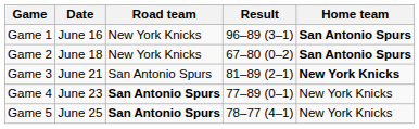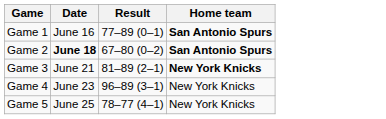 <table class="wikitable">
 <tr>
 <th>Game</th>
 <th>Date</th>
-<th>Road team</th>
 <th>Result</th>
 <th>Home team</th>
 </tr>
 <tr>
 <td>Game 1</td>
 <td>June 16</td>
-<td>New York Knicks</td>
-<td>96–89 (3–1)</td>
+<td>77–89 (0–1)</td>
 <td><strong>San Antonio Spurs</strong></td>
 </tr>
 <tr>
 <td>Game 2</td>
-<td>June 18</td>
-<td>New York Knicks</td>
+<td><strong>June 18</strong></td>
 <td>67–80 (0–2)</td>
 <td><strong>San Antonio Spurs</strong></td>
 </tr>
 <tr>
 <td>Game 3</td>
 <td>June 21</td>
-<td>San Antonio Spurs</td>
 <td>81–89 (2–1)</td>
 <td><strong>New York Knicks</strong></td>
 </tr>
 <tr>
 <td>Game 4</td>
 <td>June 23</td>
-<td><strong>San Antonio Spurs</strong></td>
-<td>77–89 (0–1)</td>
+<td>96–89 (3–1)</td>
 <td>New York Knicks</td>
 </tr>
 <tr>
 <td>Game 5</td>
 <td>June 25</td>
-<td><strong>San Antonio Spurs</strong></td>
 <td>78–77 (4–1)</td>
 <td>New York Knicks</td>
 </tr>
 </table>
